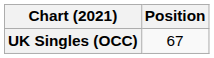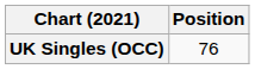 <table class="wikitable plainrowheaders" style="text-align:center">
 <tr>
 <th>Chart (2021)</th>
 <th>Position</th>
 </tr>
 <tr>
 <th scope="row">UK Singles (OCC)</th>
-<td>67</td>
+<td>76</td>
 </tr>
 </table>
